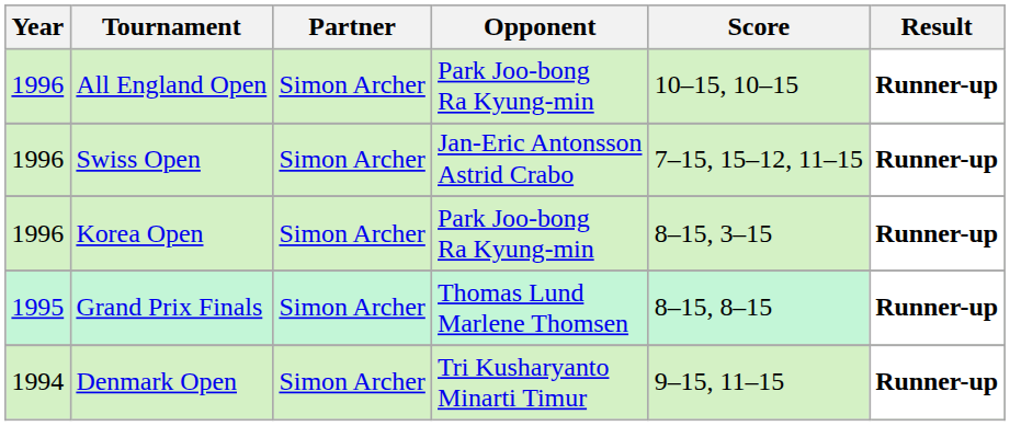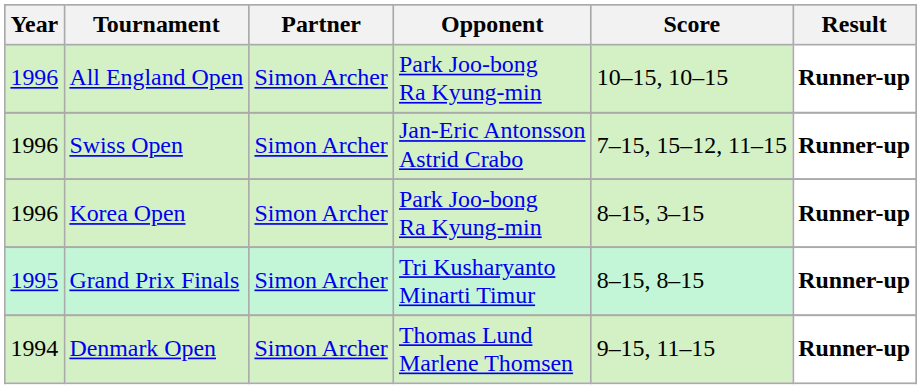 <table class="sortable wikitable" style="font-size: 90%;">
 <tr>
 <th>Year</th>
 <th>Tournament</th>
 <th>Partner</th>
 <th>Opponent</th>
 <th>Score</th>
 <th>Result</th>
 </tr>
 <tr style="background:#D4F1C5">
 <td align="center"><a href='#'>1996</a></td>
 <td align="left"><a href='#'>All England Open</a></td>
 <td align="left"> <a href='#'>Simon Archer</a></td>
 <td align="left"> <a href='#'>Park Joo-bong</a> <br>  <a href='#'>Ra Kyung-min</a></td>
 <td align="left">10–15, 10–15</td>
 <td style="text-align:left; background:white"> <strong>Runner-up</strong></td>
 </tr>
 <tr>
 </tr>
 <tr style="background:#D4F1C5">
 <td align="center">1996</td>
 <td align="left"><a href='#'>Swiss Open</a></td>
 <td align="left"> <a href='#'>Simon Archer</a></td>
 <td align="left"> <a href='#'>Jan-Eric Antonsson</a> <br>  <a href='#'>Astrid Crabo</a></td>
 <td align="left">7–15, 15–12, 11–15</td>
 <td style="text-align:left; background:white"> <strong>Runner-up</strong></td>
 </tr>
 <tr>
 </tr>
 <tr style="background:#D4F1C5">
 <td align="center">1996</td>
 <td align="left"><a href='#'>Korea Open</a></td>
 <td align="left"> <a href='#'>Simon Archer</a></td>
 <td align="left"> <a href='#'>Park Joo-bong</a> <br>  <a href='#'>Ra Kyung-min</a></td>
 <td align="left">8–15, 3–15</td>
 <td style="text-align:left; background:white"> <strong>Runner-up</strong></td>
 </tr>
 <tr>
 </tr>
 <tr style="background:#C3F6D7">
 <td align="center"><a href='#'>1995</a></td>
 <td align="left"><a href='#'>Grand Prix Finals</a></td>
 <td align="left"> <a href='#'>Simon Archer</a></td>
-<td align="left"> <a href='#'>Thomas Lund</a> <br>  <a href='#'>Marlene Thomsen</a></td>
+<td align="left"> <a href='#'>Tri Kusharyanto</a> <br>  <a href='#'>Minarti Timur</a></td>
 <td align="left">8–15, 8–15</td>
 <td style="text-align:left; background:white"> <strong>Runner-up</strong></td>
 </tr>
 <tr>
 </tr>
 <tr style="background:#D4F1C5">
 <td align="center">1994</td>
 <td align="left"><a href='#'>Denmark Open</a></td>
 <td align="left"> <a href='#'>Simon Archer</a></td>
-<td align="left"> <a href='#'>Tri Kusharyanto</a> <br>  <a href='#'>Minarti Timur</a></td>
+<td align="left"> <a href='#'>Thomas Lund</a> <br>  <a href='#'>Marlene Thomsen</a></td>
 <td align="left">9–15, 11–15</td>
 <td style="text-align:left; background:white"> <strong>Runner-up</strong></td>
 </tr>
 </table>
